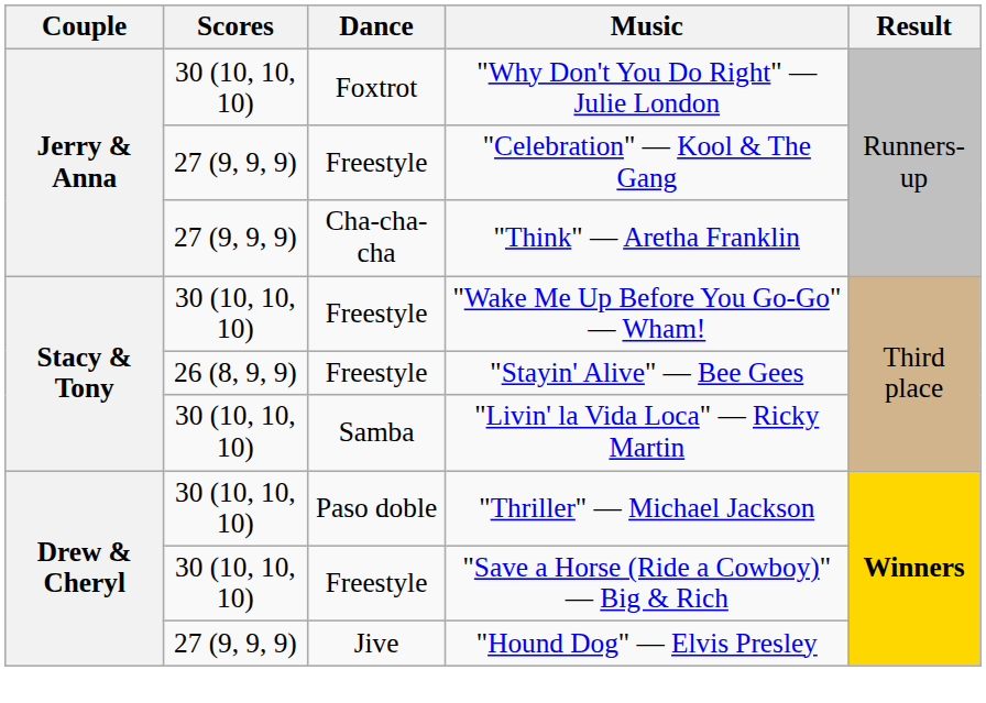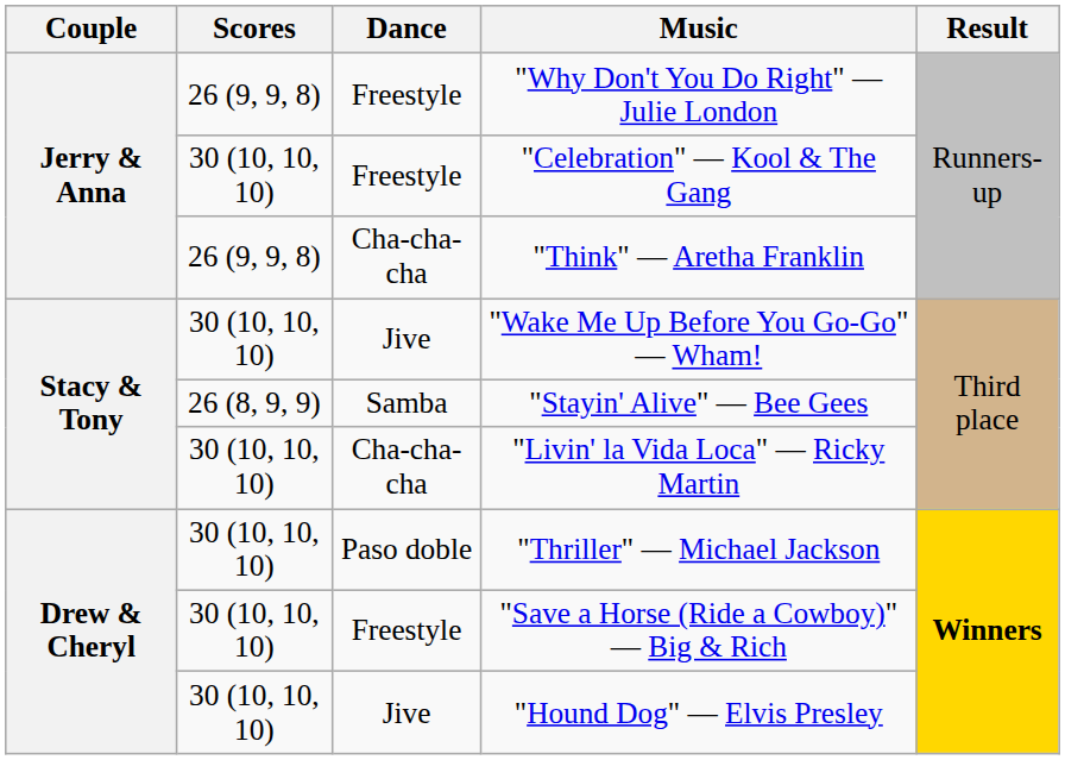 <table class="wikitable sortable" style="text-align:center; width:90%">
 <tr>
 <th scope="col">Couple</th>
 <th scope="col">Scores</th>
 <th scope="col" class="unsortable">Dance</th>
 <th scope="col" class="unsortable">Music</th>
 <th scope="col" class="unsortable">Result</th>
 </tr>
 <tr>
 <th scope="row" rowspan=3>Jerry & Anna</th>
-<td>30 (10, 10, 10)</td>
-<td>Foxtrot</td>
+<td>26 (9, 9, 8)</td>
+<td>Freestyle</td>
 <td>"<a href='#'>Why Don't You Do Right</a>" — <a href='#'>Julie London</a></td>
 <td rowspan=3 bgcolor=silver>Runners-up</td>
 </tr>
 <tr>
-<td>27 (9, 9, 9)</td>
+<td>30 (10, 10, 10)</td>
 <td>Freestyle</td>
 <td>"<a href='#'>Celebration</a>" — <a href='#'>Kool & The Gang</a></td>
 </tr>
 <tr>
-<td>27 (9, 9, 9)</td>
+<td>26 (9, 9, 8)</td>
 <td>Cha-cha-cha</td>
 <td>"<a href='#'>Think</a>" — <a href='#'>Aretha Franklin</a></td>
 </tr>
 <tr>
 <th scope="row" rowspan=3>Stacy & Tony</th>
 <td>30 (10, 10, 10)</td>
-<td>Freestyle</td>
+<td>Jive</td>
 <td>"<a href='#'>Wake Me Up Before You Go-Go</a>" — <a href='#'>Wham!</a></td>
 <td rowspan=3 bgcolor=tan>Third place</td>
 </tr>
 <tr>
 <td>26 (8, 9, 9)</td>
-<td>Freestyle</td>
+<td>Samba</td>
 <td>"<a href='#'>Stayin' Alive</a>" — <a href='#'>Bee Gees</a></td>
 </tr>
 <tr>
 <td>30 (10, 10, 10)</td>
-<td>Samba</td>
+<td>Cha-cha-cha</td>
 <td>"<a href='#'>Livin' la Vida Loca</a>" — <a href='#'>Ricky Martin</a></td>
 </tr>
 <tr>
 <th scope="row" rowspan=3>Drew & Cheryl</th>
 <td>30 (10, 10, 10)</td>
 <td>Paso doble</td>
 <td>"<a href='#'>Thriller</a>" — <a href='#'>Michael Jackson</a></td>
 <td rowspan=3 bgcolor=gold><strong>Winners</strong></td>
 </tr>
 <tr>
 <td>30 (10, 10, 10)</td>
 <td>Freestyle</td>
 <td>"<a href='#'>Save a Horse (Ride a Cowboy)</a>" — <a href='#'>Big & Rich</a></td>
 </tr>
 <tr>
-<td>27 (9, 9, 9)</td>
+<td>30 (10, 10, 10)</td>
 <td>Jive</td>
 <td>"<a href='#'>Hound Dog</a>" — <a href='#'>Elvis Presley</a></td>
 </tr>
 </table>
